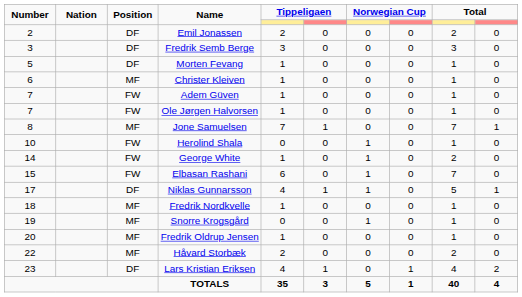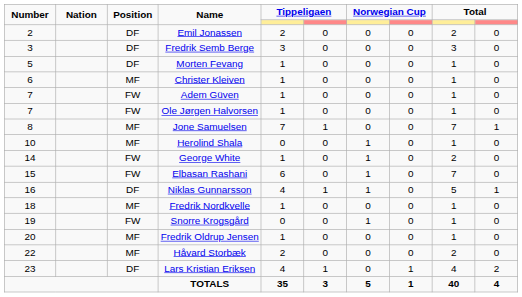 <table class="wikitable" style="font-size: 100%; text-align: center;">
 <tr>
 <td rowspan=2 width="10%" align=center><strong>Number</strong></td>
 <td rowspan=2 width="10%" align=center><strong>Nation</strong></td>
 <td rowspan=2 width="10%" align=center><strong>Position</strong></td>
 <td rowspan=2 width="20%" align=center><strong>Name</strong></td>
 <td colspan=2 align=center><strong><a href='#'>Tippeligaen</a></strong></td>
 <td colspan=2 align=center><strong><a href='#'>Norwegian Cup</a></strong></td>
 <td colspan=2 align=center><strong>Total</strong></td>
 </tr>
 <tr>
 <th width=60 style="background: #FFEE99"></th>
 <th width=60 style="background: #FF8888"></th>
 <th width=60 style="background: #FFEE99"></th>
 <th width=60 style="background: #FF8888"></th>
 <th width=60 style="background: #FFEE99"></th>
 <th width=60 style="background: #FF8888"></th>
 </tr>
 <tr>
 <td>2</td>
 <td></td>
 <td>DF</td>
 <td><a href='#'>Emil Jonassen</a></td>
 <td>2</td>
 <td>0</td>
 <td>0</td>
 <td>0</td>
 <td>2</td>
 <td>0</td>
 </tr>
 <tr>
 <td>3</td>
 <td></td>
 <td>DF</td>
 <td><a href='#'>Fredrik Semb Berge</a></td>
 <td>3</td>
 <td>0</td>
 <td>0</td>
 <td>0</td>
 <td>3</td>
 <td>0</td>
 </tr>
 <tr>
 <td>5</td>
 <td></td>
 <td>DF</td>
 <td><a href='#'>Morten Fevang</a></td>
 <td>1</td>
 <td>0</td>
 <td>0</td>
 <td>0</td>
 <td>1</td>
 <td>0</td>
 </tr>
 <tr>
 <td>6</td>
 <td></td>
 <td>MF</td>
 <td><a href='#'>Christer Kleiven</a></td>
 <td>1</td>
 <td>0</td>
 <td>0</td>
 <td>0</td>
 <td>1</td>
 <td>0</td>
 </tr>
 <tr>
 <td>7</td>
 <td></td>
 <td>FW</td>
 <td><a href='#'>Adem Güven</a></td>
 <td>1</td>
 <td>0</td>
 <td>0</td>
 <td>0</td>
 <td>1</td>
 <td>0</td>
 </tr>
 <tr>
 <td>7</td>
 <td></td>
 <td>FW</td>
 <td><a href='#'>Ole Jørgen Halvorsen</a></td>
 <td>1</td>
 <td>0</td>
 <td>0</td>
 <td>0</td>
 <td>1</td>
 <td>0</td>
 </tr>
 <tr>
 <td>8</td>
 <td></td>
 <td>MF</td>
 <td><a href='#'>Jone Samuelsen</a></td>
 <td>7</td>
 <td>1</td>
 <td>0</td>
 <td>0</td>
 <td>7</td>
 <td>1</td>
 </tr>
 <tr>
 <td>10</td>
 <td></td>
-<td>FW</td>
+<td>MF</td>
 <td><a href='#'>Herolind Shala</a></td>
 <td>0</td>
 <td>0</td>
 <td>1</td>
 <td>0</td>
 <td>1</td>
 <td>0</td>
 </tr>
 <tr>
 <td>14</td>
 <td></td>
 <td>FW</td>
 <td><a href='#'>George White</a></td>
 <td>1</td>
 <td>0</td>
 <td>1</td>
 <td>0</td>
 <td>2</td>
 <td>0</td>
 </tr>
 <tr>
 <td>15</td>
 <td></td>
 <td>FW</td>
 <td><a href='#'>Elbasan Rashani</a></td>
 <td>6</td>
 <td>0</td>
 <td>1</td>
 <td>0</td>
 <td>7</td>
 <td>0</td>
 </tr>
 <tr>
-<td>17</td>
+<td>16</td>
 <td></td>
 <td>DF</td>
 <td><a href='#'>Niklas Gunnarsson</a></td>
 <td>4</td>
 <td>1</td>
 <td>1</td>
 <td>0</td>
 <td>5</td>
 <td>1</td>
 </tr>
 <tr>
 <td>18</td>
 <td></td>
 <td>MF</td>
 <td><a href='#'>Fredrik Nordkvelle</a></td>
 <td>1</td>
 <td>0</td>
 <td>0</td>
 <td>0</td>
 <td>1</td>
 <td>0</td>
 </tr>
 <tr>
 <td>19</td>
 <td></td>
-<td>MF</td>
+<td>FW</td>
 <td><a href='#'>Snorre Krogsgård</a></td>
 <td>0</td>
 <td>0</td>
 <td>1</td>
 <td>0</td>
 <td>1</td>
 <td>0</td>
 </tr>
 <tr>
 <td>20</td>
 <td></td>
 <td>MF</td>
 <td><a href='#'>Fredrik Oldrup Jensen</a></td>
 <td>1</td>
 <td>0</td>
 <td>0</td>
 <td>0</td>
 <td>1</td>
 <td>0</td>
 </tr>
 <tr>
 <td>22</td>
 <td></td>
 <td>MF</td>
 <td><a href='#'>Håvard Storbæk</a></td>
 <td>2</td>
 <td>0</td>
 <td>0</td>
 <td>0</td>
 <td>2</td>
 <td>0</td>
 </tr>
 <tr>
 <td>23</td>
 <td></td>
 <td>DF</td>
 <td><a href='#'>Lars Kristian Eriksen</a></td>
 <td>4</td>
 <td>1</td>
 <td>0</td>
 <td>1</td>
 <td>4</td>
 <td>2</td>
 </tr>
 <tr>
 <td colspan=3></td>
 <td><strong>TOTALS</strong></td>
 <td><strong>35</strong></td>
 <td><strong>3</strong></td>
 <td><strong>5</strong></td>
 <td><strong>1</strong></td>
 <td><strong>40</strong></td>
 <td><strong>4</strong></td>
 </tr>
 </table>
